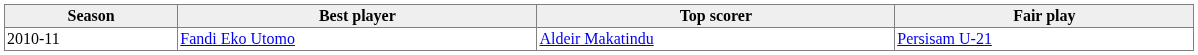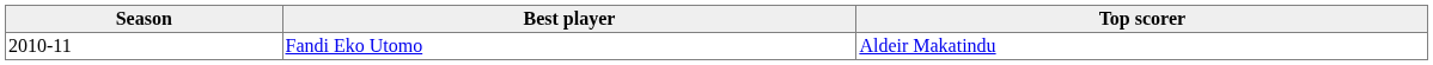 <table class="toccolours" border="1" cellpadding="2" style="border-collapse: collapse; text-align: left; width: 60%;">
 <tr style="background:#efefef; text-align: center">
 <th>Season</th>
 <th>Best player</th>
 <th>Top scorer</th>
-<th>Fair play</th>
 </tr>
 <tr>
 <td>2010-11</td>
 <td><a href='#'>Fandi Eko Utomo</a></td>
 <td><a href='#'>Aldeir Makatindu</a></td>
-<td><a href='#'>Persisam U-21</a></td>
 </tr>
 </table>
